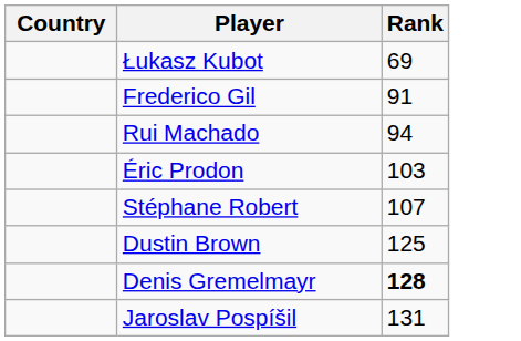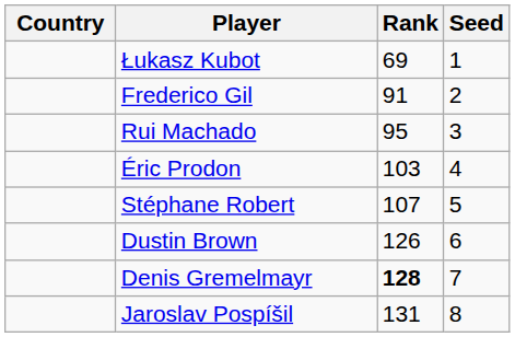 <table class="sortable wikitable">
 <tr>
 <th width="70">Country</th>
 <th width="175">Player</th>
 <th>Rank</th>
+<th>Seed</th>
 </tr>
 <tr>
 <td></td>
 <td><a href='#'>Łukasz Kubot</a></td>
 <td>69</td>
+<td>1</td>
 </tr>
 <tr>
 <td></td>
 <td><a href='#'>Frederico Gil</a></td>
 <td>91</td>
+<td>2</td>
 </tr>
 <tr>
 <td></td>
 <td><a href='#'>Rui Machado</a></td>
-<td>94</td>
+<td>95</td>
+<td>3</td>
 </tr>
 <tr>
 <td></td>
 <td><a href='#'>Éric Prodon</a></td>
 <td>103</td>
+<td>4</td>
 </tr>
 <tr>
 <td></td>
 <td><a href='#'>Stéphane Robert</a></td>
 <td>107</td>
+<td>5</td>
 </tr>
 <tr>
 <td></td>
 <td><a href='#'>Dustin Brown</a></td>
-<td>125</td>
+<td>126</td>
+<td>6</td>
 </tr>
 <tr>
 <td></td>
 <td><a href='#'>Denis Gremelmayr</a></td>
 <td><strong>128</strong></td>
+<td>7</td>
 </tr>
 <tr>
 <td></td>
 <td><a href='#'>Jaroslav Pospíšil</a></td>
 <td>131</td>
+<td>8</td>
 </tr>
 </table>
